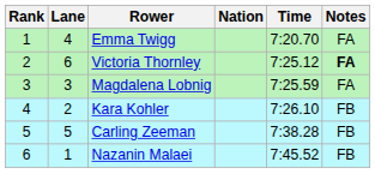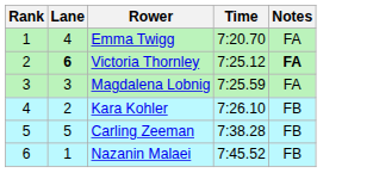 <table class="wikitable sortable" style="text-align:center">
 <tr>
 <th>Rank</th>
 <th>Lane</th>
 <th>Rower</th>
-<th>Nation</th>
 <th>Time</th>
 <th>Notes</th>
 </tr>
 <tr bgcolor=bbf3bb>
 <td>1</td>
 <td>4</td>
 <td align=left><a href='#'>Emma Twigg</a></td>
-<td align=left></td>
 <td>7:20.70</td>
 <td>FA</td>
 </tr>
 <tr bgcolor=bbf3bb>
 <td>2</td>
-<td>6</td>
+<td><strong>6</strong></td>
 <td align=left><a href='#'>Victoria Thornley</a></td>
-<td align=left></td>
 <td>7:25.12</td>
 <td><strong>FA</strong></td>
 </tr>
 <tr bgcolor=bbf3bb>
 <td>3</td>
 <td>3</td>
 <td align=left><a href='#'>Magdalena Lobnig</a></td>
-<td align=left></td>
 <td>7:25.59</td>
 <td>FA</td>
 </tr>
 <tr bgcolor=bbf9ff>
 <td>4</td>
 <td>2</td>
 <td align=left><a href='#'>Kara Kohler</a></td>
-<td align=left></td>
 <td>7:26.10</td>
 <td>FB</td>
 </tr>
 <tr bgcolor=bbf9ff>
 <td>5</td>
 <td>5</td>
 <td align=left><a href='#'>Carling Zeeman</a></td>
-<td align=left></td>
 <td>7:38.28</td>
 <td>FB</td>
 </tr>
 <tr bgcolor=bbf9ff>
 <td>6</td>
 <td>1</td>
 <td align=left><a href='#'>Nazanin Malaei</a></td>
-<td align=left></td>
 <td>7:45.52</td>
 <td>FB</td>
 </tr>
 </table>
